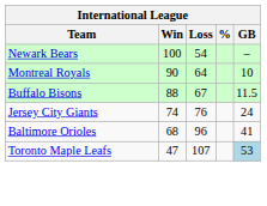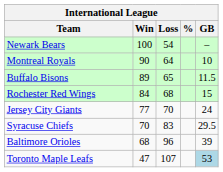 <table class="wikitable">
 <tr>
 <th colspan="5">International League</th>
 </tr>
 <tr>
 <th width="60%">Team</th>
 <th>Win</th>
 <th>Loss</th>
 <th>%</th>
 <th>GB</th>
 </tr>
 <tr align=center bgcolor=ccffcc>
 <td align=left><a href='#'>Newark Bears</a></td>
 <td>100</td>
 <td>54</td>
 <td></td>
 <td>–</td>
 </tr>
 <tr align=center bgcolor=ccffcc>
 <td align=left><a href='#'>Montreal Royals</a></td>
 <td>90</td>
 <td>64</td>
 <td></td>
 <td>10</td>
 </tr>
 <tr align=center bgcolor=ccffcc>
 <td align=left><a href='#'>Buffalo Bisons</a></td>
-<td>88</td>
-<td>67</td>
+<td>89</td>
+<td>65</td>
 <td></td>
 <td>11.5</td>
 </tr>
+<tr align=center bgcolor=ccffcc>
+<td align=left><a href='#'>Rochester Red Wings</a></td>
+<td>84</td>
+<td>68</td>
+<td></td>
+<td>15</td>
+</tr>
 <tr align=center>
 <td align=left><a href='#'>Jersey City Giants</a></td>
-<td>74</td>
-<td>76</td>
+<td>77</td>
+<td>70</td>
 <td></td>
 <td>24</td>
+</tr>
+<tr align=center>
+<td align=left><a href='#'>Syracuse Chiefs</a></td>
+<td>70</td>
+<td>83</td>
+<td></td>
+<td>29.5</td>
 </tr>
 <tr align=center>
 <td align=left><a href='#'>Baltimore Orioles</a></td>
 <td>68</td>
 <td>96</td>
 <td></td>
-<td>41</td>
+<td>39</td>
 </tr>
 <tr align=center>
 <td align=left><a href='#'>Toronto Maple Leafs</a></td>
 <td>47</td>
 <td>107</td>
 <td></td>
 <td style="background: lightblue;">53</td>
 </tr>
 </table>
